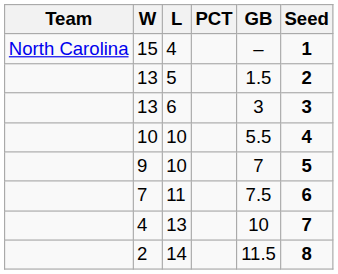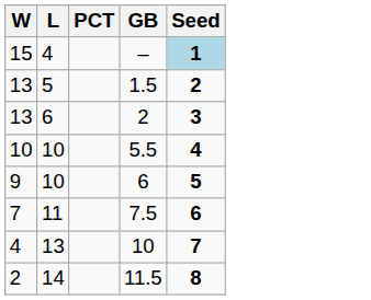 <table class=wikitable>
 <tr>
-<th>Team</th>
 <th>W</th>
 <th>L</th>
 <th>PCT</th>
 <th>GB</th>
 <th>Seed</th>
 </tr>
 <tr>
-<td><a href='#'>North Carolina</a></td>
 <td>15</td>
 <td>4</td>
 <td></td>
 <td style="text-align: center;">–</td>
-<td style="text-align: center;"><strong>1</strong></td>
+<td style="background: lightblue; text-align: center;"><strong>1</strong></td>
 </tr>
 <tr>
-<td></td>
 <td>13</td>
 <td>5</td>
 <td></td>
 <td style="text-align: center;">1.5</td>
 <td style="text-align: center;"><strong>2</strong></td>
 </tr>
 <tr>
-<td></td>
 <td>13</td>
 <td>6</td>
 <td></td>
-<td style="text-align: center;">3</td>
+<td style="text-align: center;">2</td>
 <td style="text-align: center;"><strong>3</strong></td>
 </tr>
 <tr>
-<td></td>
 <td>10</td>
 <td>10</td>
 <td></td>
 <td style="text-align: center;">5.5</td>
 <td style="text-align: center;"><strong>4</strong></td>
 </tr>
 <tr>
-<td></td>
 <td>9</td>
 <td>10</td>
 <td></td>
-<td style="text-align: center;">7</td>
+<td style="text-align: center;">6</td>
 <td style="text-align: center;"><strong>5</strong></td>
 </tr>
 <tr>
-<td></td>
 <td>7</td>
 <td>11</td>
 <td></td>
 <td style="text-align: center;">7.5</td>
 <td style="text-align: center;"><strong>6</strong></td>
 </tr>
 <tr>
-<td></td>
 <td>4</td>
 <td>13</td>
 <td></td>
 <td style="text-align: center;">10</td>
 <td style="text-align: center;"><strong>7</strong></td>
 </tr>
 <tr>
-<td></td>
 <td>2</td>
 <td>14</td>
 <td></td>
 <td style="text-align: center;">11.5</td>
 <td style="text-align: center;"><strong>8</strong></td>
 </tr>
 </table>
